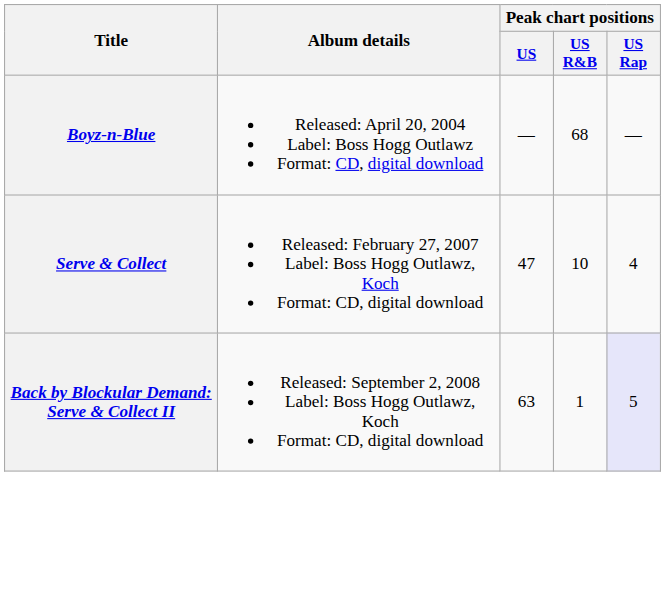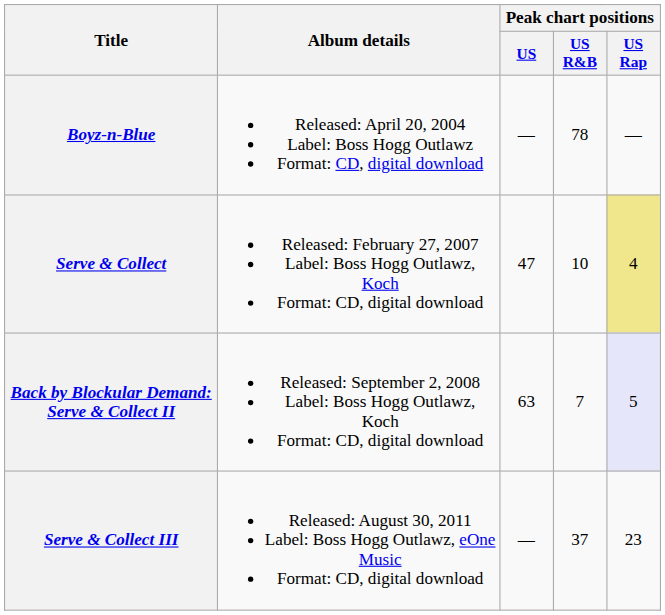 <table class="wikitable plainrowheaders" style="text-align:center;">
 <tr>
 <th scope="col" rowspan="2" style="width:12em;">Title</th>
 <th scope="col" rowspan="2" style="width:16em;">Album details</th>
 <th scope="col" colspan="3">Peak chart positions</th>
 </tr>
 <tr>
 <th scope="col" style="width:3em;font-size:90%;"><a href='#'>US</a></th>
 <th scope="col" style="width:3em;font-size:90%;"><a href='#'>US R&B</a></th>
 <th scope="col" style="width:3em;font-size:90%;"><a href='#'>US Rap</a></th>
 </tr>
 <tr>
 <th scope="row"><em><a href='#'>Boyz-n-Blue</a></em></th>
 <td><br><ul><li>Released: April 20, 2004</li><li>Label: Boss Hogg Outlawz</li><li>Format: <a href='#'>CD</a>, <a href='#'>digital download</a></li></ul></td>
 <td>—</td>
-<td>68</td>
+<td>78</td>
 <td>—</td>
 </tr>
 <tr>
 <th scope="row"><em><a href='#'>Serve & Collect</a></em></th>
 <td><br><ul><li>Released: February 27, 2007</li><li>Label: Boss Hogg Outlawz, <a href='#'>Koch</a></li><li>Format: CD, digital download</li></ul></td>
 <td>47</td>
 <td>10</td>
-<td>4</td>
+<td style="background: khaki;">4</td>
 </tr>
 <tr>
 <th scope="row"><em><a href='#'>Back by Blockular Demand: Serve & Collect II</a></em></th>
 <td><br><ul><li>Released: September 2, 2008</li><li>Label: Boss Hogg Outlawz, Koch</li><li>Format: CD, digital download</li></ul></td>
 <td>63</td>
-<td>1</td>
+<td>7</td>
 <td style="background: lavender;">5</td>
 </tr>
+<tr>
+<th scope="row"><em><a href='#'>Serve & Collect III</a></em></th>
+<td><br><ul><li>Released: August 30, 2011</li><li>Label: Boss Hogg Outlawz, <a href='#'>eOne Music</a></li><li>Format: CD, digital download</li></ul></td>
+<td>—</td>
+<td>37</td>
+<td>23</td>
+</tr>
 </table>
